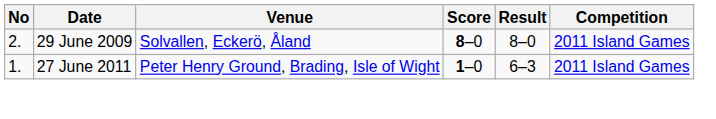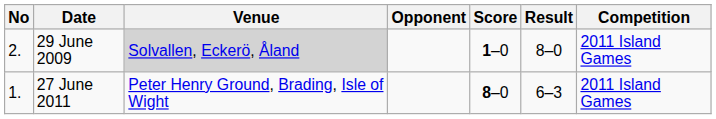 <table class="wikitable" style="font-size:85%;">
 <tr>
 <th>No</th>
 <th>Date</th>
 <th>Venue</th>
+<th>Opponent</th>
 <th>Score</th>
 <th>Result</th>
 <th>Competition</th>
 </tr>
 <tr>
 <td>2.</td>
 <td>29 June 2009</td>
-<td><a href='#'>Solvallen</a>, <a href='#'>Eckerö</a>, <a href='#'>Åland</a></td>
-<td align=center><strong>8</strong>–0</td>
+<td style="background: lightgrey;"><a href='#'>Solvallen</a>, <a href='#'>Eckerö</a>, <a href='#'>Åland</a></td>
+<td></td>
+<td align=center><strong>1</strong>–0</td>
 <td align=center>8–0</td>
 <td><a href='#'>2011 Island Games</a></td>
 </tr>
 <tr>
 <td>1.</td>
 <td>27 June 2011</td>
 <td><a href='#'>Peter Henry Ground</a>, <a href='#'>Brading</a>, <a href='#'>Isle of Wight</a></td>
-<td align=center><strong>1</strong>–0</td>
+<td></td>
+<td align=center><strong>8</strong>–0</td>
 <td align=center>6–3</td>
 <td><a href='#'>2011 Island Games</a></td>
 </tr>
 </table>
